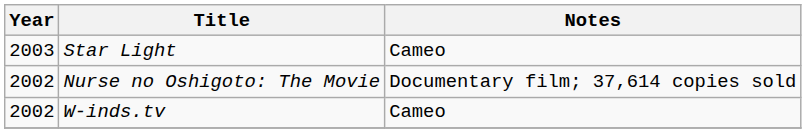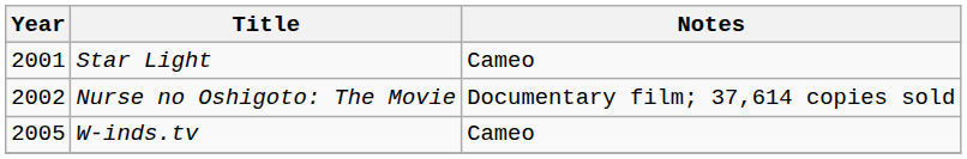 <table class="wikitable sortable">
 <tr>
 <th>Year</th>
 <th>Title</th>
 <th class="unsortable">Notes</th>
 </tr>
 <tr>
-<td>2003</td>
+<td>2001</td>
 <td><em>Star Light</em></td>
 <td>Cameo</td>
 </tr>
 <tr>
 <td>2002</td>
 <td><em>Nurse no Oshigoto: The Movie</em></td>
 <td>Documentary film; 37,614 copies sold</td>
 </tr>
 <tr>
-<td>2002</td>
+<td>2005</td>
 <td><em>W-inds.tv</em></td>
 <td>Cameo</td>
 </tr>
 <tr>
 </tr>
 </table>
